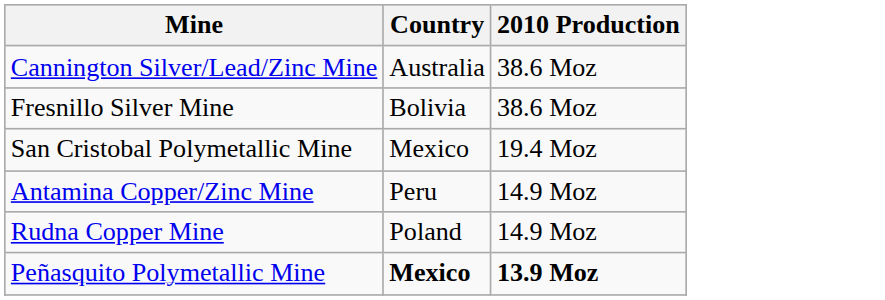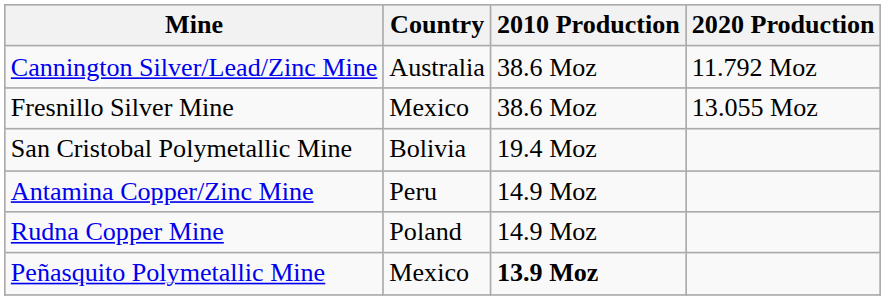 <table class="wikitable">
 <tr>
 <th>Mine</th>
 <th>Country</th>
 <th>2010 Production</th>
+<th>2020 Production</th>
 </tr>
 <tr>
 <td><a href='#'>Cannington Silver/Lead/Zinc Mine</a></td>
 <td>Australia</td>
 <td>38.6 Moz</td>
+<td>11.792 Moz</td>
 </tr>
 <tr>
 <td>Fresnillo Silver Mine</td>
-<td>Bolivia</td>
+<td>Mexico</td>
 <td>38.6 Moz</td>
+<td>13.055 Moz</td>
 </tr>
 <tr>
 <td>San Cristobal Polymetallic Mine</td>
-<td>Mexico</td>
+<td>Bolivia</td>
 <td>19.4 Moz</td>
+<td></td>
 </tr>
 <tr>
 <td><a href='#'>Antamina Copper/Zinc Mine</a></td>
 <td>Peru</td>
 <td>14.9 Moz</td>
+<td></td>
 </tr>
 <tr>
 <td><a href='#'>Rudna Copper Mine</a></td>
 <td>Poland</td>
 <td>14.9 Moz</td>
+<td></td>
 </tr>
 <tr>
 <td><a href='#'>Peñasquito Polymetallic Mine</a></td>
-<td><strong>Mexico</strong></td>
+<td>Mexico</td>
 <td><strong>13.9 Moz</strong></td>
+<td></td>
 </tr>
 </table>
